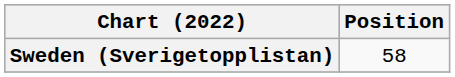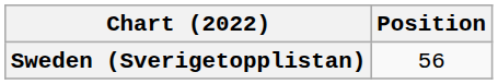 <table class="wikitable plainrowheaders">
 <tr>
 <th scope="col">Chart (2022)</th>
 <th scope="col">Position</th>
 </tr>
 <tr>
 <th scope="row">Sweden (Sverigetopplistan)</th>
-<td style="text-align:center;">58</td>
+<td style="text-align:center;">56</td>
 </tr>
 </table>
